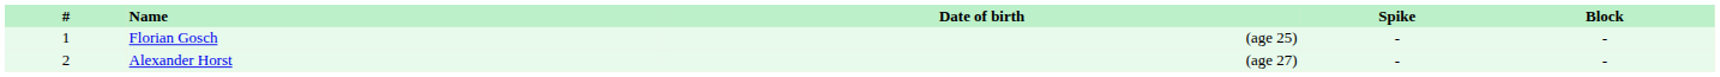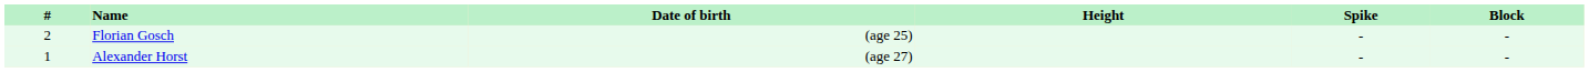 <table border=0 cellpadding=2 cellspacing=0  |- bgcolor=#FFECCE style="text-align:center; font-size:90%;" width=100%>
 <tr bgcolor=#BBF0C9>
 <th width=5%>#</th>
 <th width=22% align=left>Name</th>
 <th width=26%>Date of birth</th>
+<th width=22%>Height</th>
 <th width=8%>Spike</th>
 <th width=9%>Block</th>
 </tr>
 <tr bgcolor=#E7FAEC>
-<td>1</td>
+<td>2</td>
 <td align=left><a href='#'>Florian Gosch</a></td>
 <td align=right> (age 25)</td>
+<td></td>
 <td>-</td>
 <td>-</td>
 </tr>
 <tr bgcolor=#E7FAEC>
-<td>2</td>
+<td>1</td>
 <td align=left><a href='#'>Alexander Horst</a></td>
 <td align=right> (age 27)</td>
+<td></td>
 <td>-</td>
 <td>-</td>
 </tr>
 </table>
